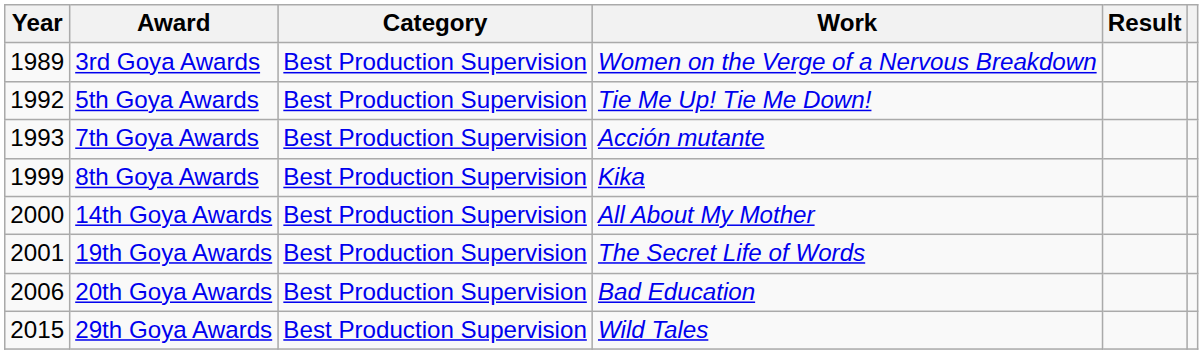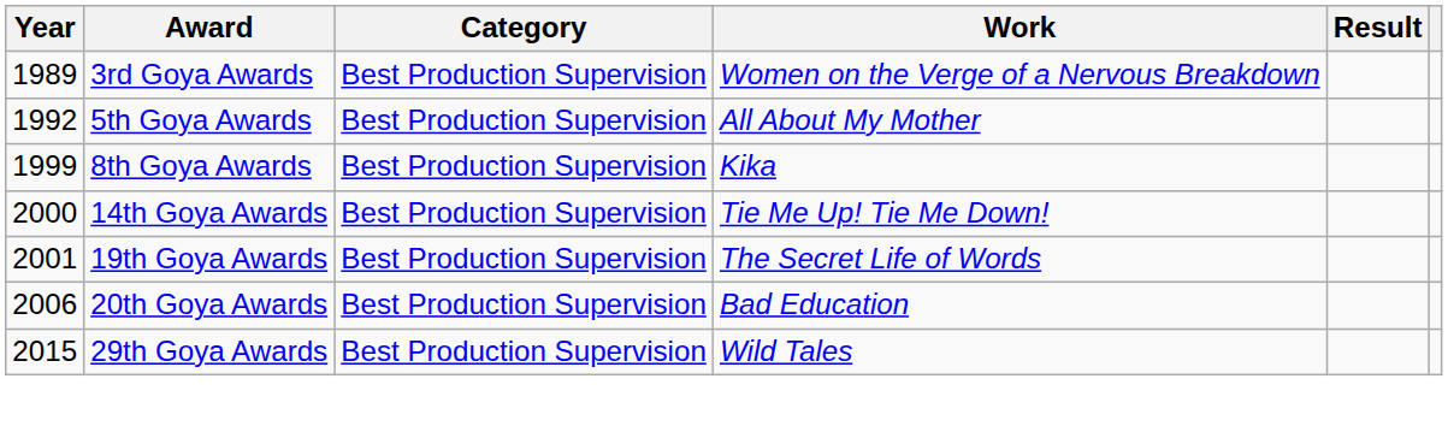 <table class="wikitable sortable plainrowheaders">
 <tr>
 <th>Year</th>
 <th>Award</th>
 <th>Category</th>
 <th>Work</th>
 <th>Result</th>
 <th></th>
 </tr>
 <tr>
 <td align = "center">1989</td>
 <td><a href='#'>3rd Goya Awards</a></td>
 <td><a href='#'>Best Production Supervision</a></td>
 <td><em><a href='#'>Women on the Verge of a Nervous Breakdown</a></em></td>
 <td></td>
 <td align = "center"></td>
 </tr>
 <tr>
 <td align = "center">1992</td>
 <td><a href='#'>5th Goya Awards</a></td>
 <td><a href='#'>Best Production Supervision</a></td>
-<td><em><a href='#'>Tie Me Up! Tie Me Down!</a></em></td>
-<td></td>
-<td align = "center"></td>
-</tr>
-<tr>
-<td align = "center">1993</td>
-<td><a href='#'>7th Goya Awards</a></td>
-<td><a href='#'>Best Production Supervision</a></td>
-<td><em><a href='#'>Acción mutante</a></em></td>
+<td><em><a href='#'>All About My Mother</a></em></td>
 <td></td>
 <td align = "center"></td>
 </tr>
 <tr>
 <td align = "center">1999</td>
 <td><a href='#'>8th Goya Awards</a></td>
 <td><a href='#'>Best Production Supervision</a></td>
 <td><em><a href='#'>Kika</a></em></td>
 <td></td>
 <td align = "center"></td>
 </tr>
 <tr>
 <td align = "center">2000</td>
 <td><a href='#'>14th Goya Awards</a></td>
 <td><a href='#'>Best Production Supervision</a></td>
-<td><em><a href='#'>All About My Mother</a></em></td>
+<td><em><a href='#'>Tie Me Up! Tie Me Down!</a></em></td>
 <td></td>
 <td align = "center"></td>
 </tr>
 <tr>
 <td align = "center">2001</td>
 <td><a href='#'>19th Goya Awards</a></td>
 <td><a href='#'>Best Production Supervision</a></td>
 <td><em><a href='#'>The Secret Life of Words</a></em></td>
 <td></td>
 <td align = "center"></td>
 </tr>
 <tr>
 <td align = "center">2006</td>
 <td><a href='#'>20th Goya Awards</a></td>
 <td><a href='#'>Best Production Supervision</a></td>
 <td><em><a href='#'>Bad Education</a></em></td>
 <td></td>
 <td align = "center"></td>
 </tr>
 <tr>
 <td align = "center">2015</td>
 <td><a href='#'>29th Goya Awards</a></td>
 <td><a href='#'>Best Production Supervision</a></td>
 <td><em><a href='#'>Wild Tales</a></em></td>
 <td></td>
 <td align = "center"></td>
 </tr>
 </table>
